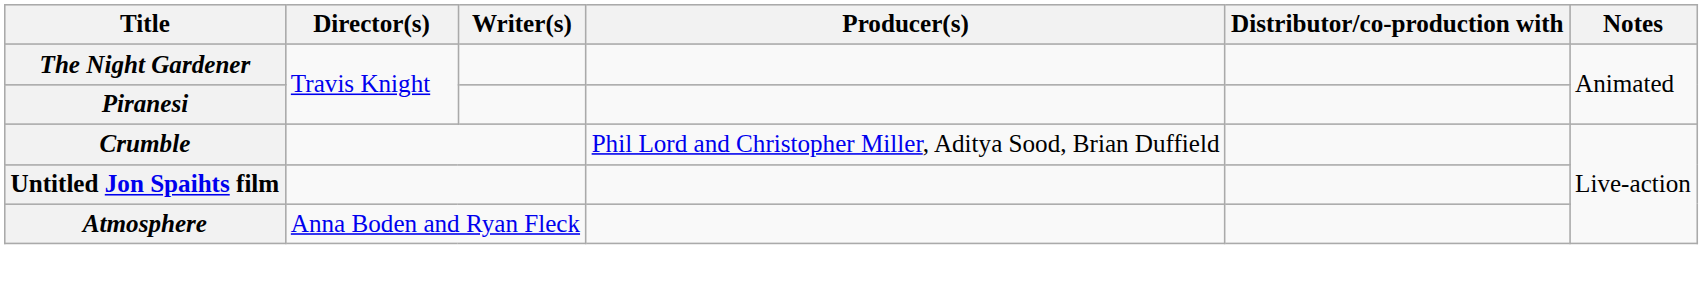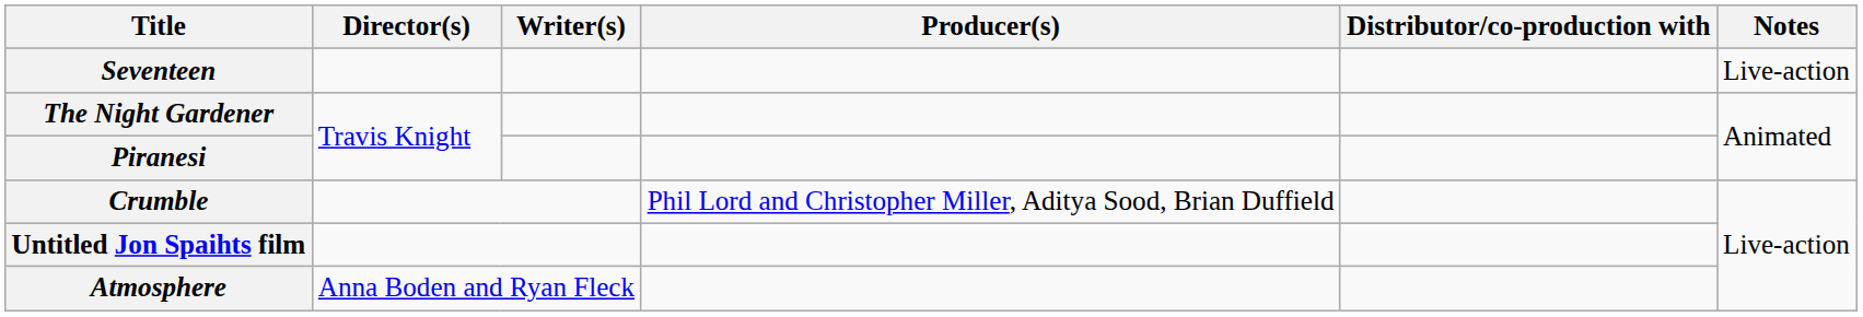 <table class="wikitable sortable plainrowheaders">
 <tr>
 <th scope="col">Title</th>
 <th>Director(s)</th>
 <th>Writer(s)</th>
 <th>Producer(s)</th>
 <th>Distributor/co-production with</th>
 <th scope="col">Notes</th>
+</tr>
+<tr>
+<th scope="row"><em>Seventeen</em></th>
+<td></td>
+<td></td>
+<td></td>
+<td></td>
+<td>Live-action</td>
 </tr>
 <tr>
 <th scope="row"><em>The Night Gardener</em></th>
 <td rowspan="2"><a href='#'>Travis Knight</a></td>
 <td></td>
 <td></td>
 <td></td>
 <td rowspan="2">Animated</td>
 </tr>
 <tr>
 <th scope="row"><em>Piranesi</em></th>
 <td></td>
 <td></td>
 <td></td>
 </tr>
 <tr>
 <th scope="row"><em>Crumble</em></th>
 <td colspan="2"></td>
 <td><a href='#'>Phil Lord and Christopher Miller</a>, Aditya Sood, Brian Duffield</td>
 <td></td>
 <td rowspan="3">Live-action</td>
 </tr>
 <tr>
 <th scope="row">Untitled <a href='#'>Jon Spaihts</a> film</th>
 <td colspan="2"></td>
 <td></td>
 <td></td>
 </tr>
 <tr>
 <th scope="row"><em>Atmosphere</em></th>
 <td colspan="2"><a href='#'>Anna Boden and Ryan Fleck</a></td>
 <td></td>
 <td></td>
 </tr>
 </table>
